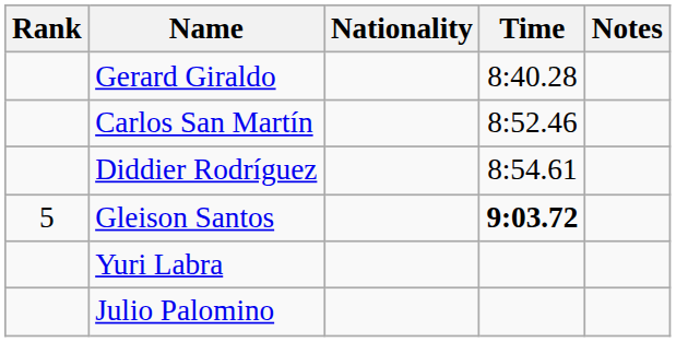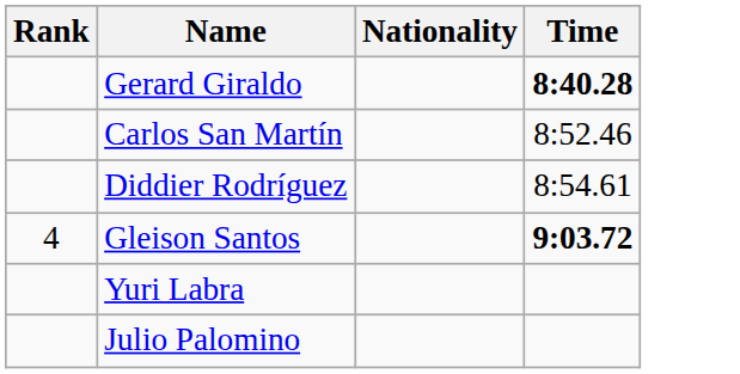 <table class="wikitable sortable" style="text-align:center">
 <tr>
 <th>Rank</th>
 <th>Name</th>
 <th>Nationality</th>
 <th>Time</th>
-<th>Notes</th>
 </tr>
 <tr>
 <td></td>
 <td align=left><a href='#'>Gerard Giraldo</a></td>
 <td align=left></td>
-<td>8:40.28</td>
-<td></td>
+<td><strong>8:40.28</strong></td>
 </tr>
 <tr>
 <td></td>
 <td align=left><a href='#'>Carlos San Martín</a></td>
 <td align=left></td>
 <td>8:52.46</td>
-<td></td>
 </tr>
 <tr>
 <td></td>
 <td align=left><a href='#'>Diddier Rodríguez</a></td>
 <td align=left></td>
 <td>8:54.61</td>
-<td></td>
 </tr>
 <tr>
-<td>5</td>
+<td>4</td>
 <td align=left><a href='#'>Gleison Santos</a></td>
 <td align=left></td>
 <td><strong>9:03.72</strong></td>
-<td></td>
 </tr>
 <tr>
 <td></td>
 <td align=left><a href='#'>Yuri Labra</a></td>
 <td align=left></td>
-<td></td>
 <td></td>
 </tr>
 <tr>
 <td></td>
 <td align=left><a href='#'>Julio Palomino</a></td>
 <td align=left></td>
 <td></td>
-<td></td>
 </tr>
 </table>
